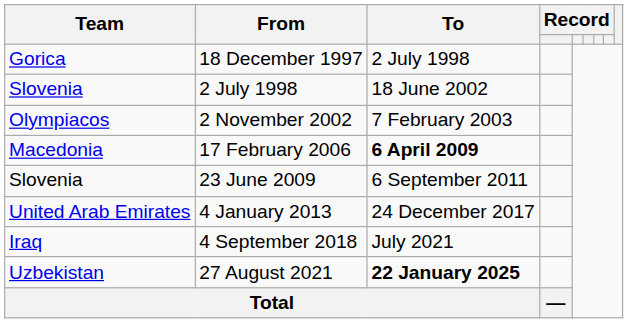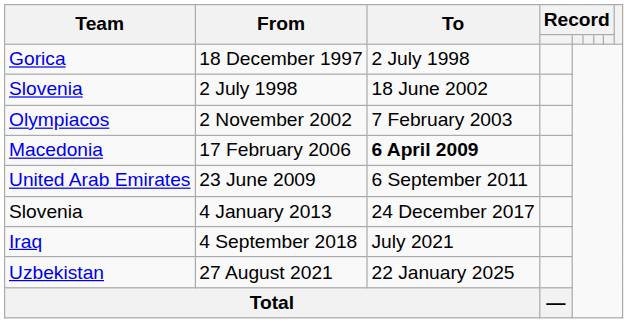 <table class=wikitable style=text-align:center>
 <tr>
 <th rowspan=2>Team</th>
 <th rowspan=2>From</th>
 <th rowspan=2>To</th>
 <th colspan=5>Record</th>
 <th rowspan=2></th>
 </tr>
 <tr>
 <th></th>
 <th></th>
 <th></th>
 <th></th>
 <th></th>
 </tr>
 <tr>
 <td align=left><a href='#'>Gorica</a></td>
 <td align=left>18 December 1997</td>
 <td align=left>2 July 1998<br></td>
 <td></td>
 </tr>
 <tr>
 <td align=left><a href='#'>Slovenia</a></td>
 <td align=left>2 July 1998</td>
 <td align=left>18 June 2002<br></td>
 <td></td>
 </tr>
 <tr>
 <td align=left><a href='#'>Olympiacos</a></td>
 <td align=left>2 November 2002</td>
 <td align=left>7 February 2003<br></td>
 <td></td>
 </tr>
 <tr>
 <td align=left><a href='#'>Macedonia</a></td>
 <td align=left>17 February 2006</td>
 <td align=left><strong>6 April 2009<br></strong></td>
 <td></td>
 </tr>
 <tr>
-<td align=left>Slovenia</td>
+<td align=left><a href='#'>United Arab Emirates</a></td>
 <td align=left>23 June 2009</td>
 <td align=left>6 September 2011<br></td>
 <td></td>
 </tr>
 <tr>
-<td align=left><a href='#'>United Arab Emirates</a></td>
+<td align=left>Slovenia</td>
 <td align=left>4 January 2013</td>
 <td align=left>24 December 2017<br></td>
 <td></td>
 </tr>
 <tr>
 <td align=left><a href='#'>Iraq</a></td>
 <td align=left>4 September 2018</td>
 <td align=left>July 2021<br></td>
 <td></td>
 </tr>
 <tr>
 <td align=left><a href='#'>Uzbekistan</a></td>
 <td align=left>27 August 2021</td>
-<td align=left><strong>22 January 2025<br></strong></td>
+<td align=left>22 January 2025<br></td>
 <td></td>
 </tr>
 <tr>
 <th colspan=3>Total<br></th>
 <th>—</th>
 </tr>
 </table>
